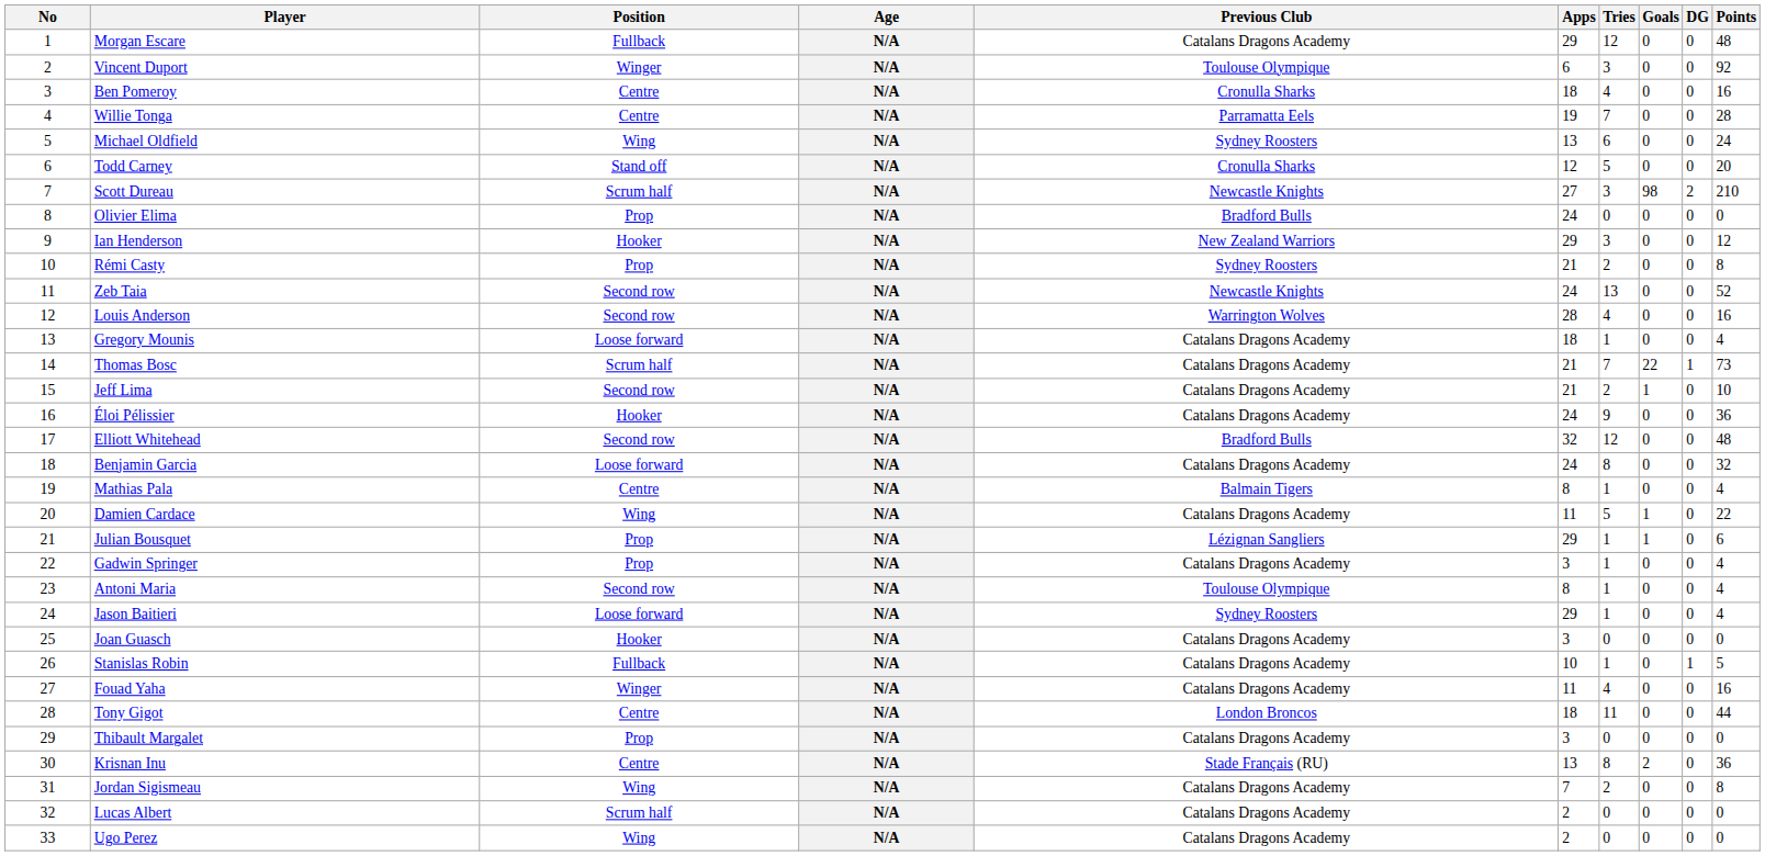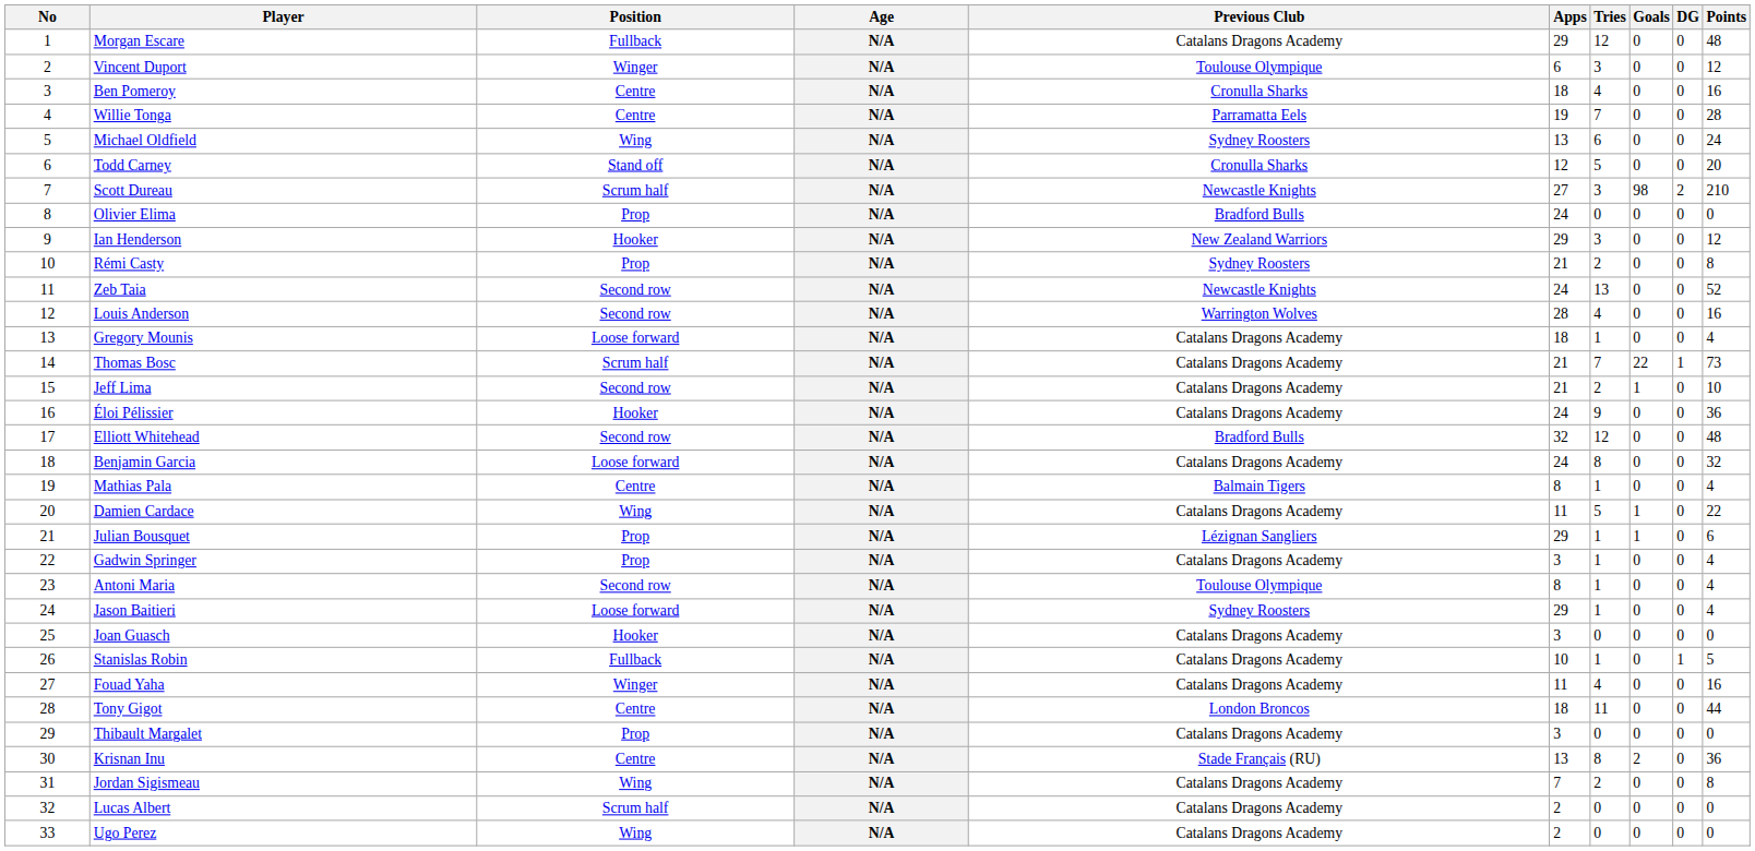 <table class="wikitable sortable" width="100%" style="font-size:85%">
 <tr bgcolor="#efefef">
 </tr>
 <tr bgcolor="#efefef">
 <th>No</th>
 <th>Player</th>
 <th>Position</th>
 <th>Age</th>
 <th>Previous Club</th>
 <th width="20">Apps</th>
 <th width="20">Tries</th>
 <th width="20">Goals</th>
 <th width="20">DG</th>
 <th width="20">Points</th>
 </tr>
 <tr bgcolor=#FFFFFF>
 <td align=center>1</td>
 <td><a href='#'>Morgan Escare</a></td>
 <td align=center><a href='#'>Fullback</a></td>
 <th width=10%>N/A</th>
 <td align=center>Catalans Dragons Academy</td>
 <td align=centre>29</td>
 <td align=centre>12</td>
 <td align=centre>0</td>
 <td align=centre>0</td>
 <td align=centre>48</td>
 </tr>
 <tr bgcolor=#FFFFFF>
 <td align=center>2</td>
 <td><a href='#'>Vincent Duport</a></td>
 <td align=center><a href='#'>Winger</a></td>
 <th width=10%>N/A</th>
 <td align=center><a href='#'>Toulouse Olympique</a></td>
 <td align=centre>6</td>
 <td align=centre>3</td>
 <td align=centre>0</td>
 <td align=centre>0</td>
-<td align=centre>92</td>
+<td align=centre>12</td>
 </tr>
 <tr bgcolor=#FFFFFF>
 <td align=center>3</td>
 <td><a href='#'>Ben Pomeroy</a></td>
 <td align=center><a href='#'>Centre</a></td>
 <th width=10%>N/A</th>
 <td align=center><a href='#'>Cronulla Sharks</a></td>
 <td align=centre>18</td>
 <td align=centre>4</td>
 <td align=centre>0</td>
 <td align=centre>0</td>
 <td align=centre>16</td>
 </tr>
 <tr bgcolor=#FFFFFF>
 <td align=center>4</td>
 <td><a href='#'>Willie Tonga</a></td>
 <td align=center><a href='#'>Centre</a></td>
 <th width=10%>N/A</th>
 <td align=center><a href='#'>Parramatta Eels</a></td>
 <td align=centre>19</td>
 <td align=centre>7</td>
 <td align=centre>0</td>
 <td align=centre>0</td>
 <td align=centre>28</td>
 </tr>
 <tr bgcolor=#FFFFFF>
 <td align=center>5</td>
 <td><a href='#'>Michael Oldfield</a></td>
 <td align=center><a href='#'>Wing</a></td>
 <th width=10%>N/A</th>
 <td align=center><a href='#'>Sydney Roosters</a></td>
 <td align=centre>13</td>
 <td align=centre>6</td>
 <td align=centre>0</td>
 <td align=centre>0</td>
 <td align=centre>24</td>
 </tr>
 <tr bgcolor=#FFFFFF>
 <td align=center>6</td>
 <td><a href='#'>Todd Carney</a></td>
 <td align=center><a href='#'>Stand off</a></td>
 <th width=10%>N/A</th>
 <td align=center><a href='#'>Cronulla Sharks</a></td>
 <td align=centre>12</td>
 <td align=centre>5</td>
 <td align=centre>0</td>
 <td align=centre>0</td>
 <td align=centre>20</td>
 </tr>
 <tr bgcolor=#FFFFFF>
 <td align=center>7</td>
 <td><a href='#'>Scott Dureau</a></td>
 <td align=center><a href='#'>Scrum half</a></td>
 <th width=10%>N/A</th>
 <td align=center><a href='#'>Newcastle Knights</a></td>
 <td align=centre>27</td>
 <td align=centre>3</td>
 <td align=centre>98</td>
 <td align=centre>2</td>
 <td align=centre>210</td>
 </tr>
 <tr bgcolor=#FFFFFF>
 <td align=center>8</td>
 <td><a href='#'>Olivier Elima</a></td>
 <td align=center><a href='#'>Prop</a></td>
 <th width=10%>N/A</th>
 <td align=center><a href='#'>Bradford Bulls</a></td>
 <td align=centre>24</td>
 <td align=centre>0</td>
 <td align=centre>0</td>
 <td align=centre>0</td>
 <td align=centre>0</td>
 </tr>
 <tr bgcolor=#FFFFFF>
 <td align=center>9</td>
 <td><a href='#'>Ian Henderson</a></td>
 <td align=center><a href='#'>Hooker</a></td>
 <th width=10%>N/A</th>
 <td align=center><a href='#'>New Zealand Warriors</a></td>
 <td align=centre>29</td>
 <td align=centre>3</td>
 <td align=centre>0</td>
 <td align=centre>0</td>
 <td align=centre>12</td>
 </tr>
 <tr bgcolor=#FFFFFF>
 <td align=center>10</td>
 <td><a href='#'>Rémi Casty</a></td>
 <td align=center><a href='#'>Prop</a></td>
 <th width=10%>N/A</th>
 <td align=center><a href='#'>Sydney Roosters</a></td>
 <td align=centre>21</td>
 <td align=centre>2</td>
 <td align=centre>0</td>
 <td align=centre>0</td>
 <td align=centre>8</td>
 </tr>
 <tr bgcolor=#FFFFFF>
 <td align=center>11</td>
 <td><a href='#'>Zeb Taia</a></td>
 <td align=center><a href='#'>Second row</a></td>
 <th width=10%>N/A</th>
 <td align=center><a href='#'>Newcastle Knights</a></td>
 <td align=centre>24</td>
 <td align=centre>13</td>
 <td align=centre>0</td>
 <td align=centre>0</td>
 <td align=centre>52</td>
 </tr>
 <tr bgcolor=#FFFFFF>
 <td align=center>12</td>
 <td><a href='#'>Louis Anderson</a></td>
 <td align=center><a href='#'>Second row</a></td>
 <th width=10%>N/A</th>
 <td align=center><a href='#'>Warrington Wolves</a></td>
 <td align=centre>28</td>
 <td align=centre>4</td>
 <td align=centre>0</td>
 <td align=centre>0</td>
 <td align=centre>16</td>
 </tr>
 <tr bgcolor=#FFFFFF>
 <td align=center>13</td>
 <td><a href='#'>Gregory Mounis</a></td>
 <td align=center><a href='#'>Loose forward</a></td>
 <th width=10%>N/A</th>
 <td align=center>Catalans Dragons Academy</td>
 <td align=centre>18</td>
 <td align=centre>1</td>
 <td align=centre>0</td>
 <td align=centre>0</td>
 <td align=centre>4</td>
 </tr>
 <tr bgcolor=#FFFFFF>
 <td align=center>14</td>
 <td><a href='#'>Thomas Bosc</a></td>
 <td align=center><a href='#'>Scrum half</a></td>
 <th width=10%>N/A</th>
 <td align=center>Catalans Dragons Academy</td>
 <td align=centre>21</td>
 <td align=centre>7</td>
 <td align=centre>22</td>
 <td align=centre>1</td>
 <td align=centre>73</td>
 </tr>
 <tr bgcolor=#FFFFFF>
 <td align=center>15</td>
 <td><a href='#'>Jeff Lima</a></td>
 <td align=center><a href='#'>Second row</a></td>
 <th width=10%>N/A</th>
 <td align=center>Catalans Dragons Academy</td>
 <td align=centre>21</td>
 <td align=centre>2</td>
 <td align=centre>1</td>
 <td align=centre>0</td>
 <td align=centre>10</td>
 </tr>
 <tr bgcolor=#FFFFFF>
 <td align=center>16</td>
 <td><a href='#'>Éloi Pélissier</a></td>
 <td align=center><a href='#'>Hooker</a></td>
 <th width=10%>N/A</th>
 <td align=center>Catalans Dragons Academy</td>
 <td align=centre>24</td>
 <td align=centre>9</td>
 <td align=centre>0</td>
 <td align=centre>0</td>
 <td align=centre>36</td>
 </tr>
 <tr bgcolor=#FFFFFF>
 <td align=center>17</td>
 <td><a href='#'>Elliott Whitehead</a></td>
 <td align=center><a href='#'>Second row</a></td>
 <th width=10%>N/A</th>
 <td align=center><a href='#'>Bradford Bulls</a></td>
 <td align=centre>32</td>
 <td align=centre>12</td>
 <td align=centre>0</td>
 <td align=centre>0</td>
 <td align=centre>48</td>
 </tr>
 <tr bgcolor=#FFFFFF>
 <td align=center>18</td>
 <td><a href='#'>Benjamin Garcia</a></td>
 <td align=center><a href='#'>Loose forward</a></td>
 <th width=10%>N/A</th>
 <td align=center>Catalans Dragons Academy</td>
 <td align=centre>24</td>
 <td align=centre>8</td>
 <td align=centre>0</td>
 <td align=centre>0</td>
 <td align=centre>32</td>
 </tr>
 <tr bgcolor=#FFFFFF>
 <td align=center>19</td>
 <td><a href='#'>Mathias Pala</a></td>
 <td align=center><a href='#'>Centre</a></td>
 <th width=10%>N/A</th>
 <td align=center><a href='#'>Balmain Tigers</a></td>
 <td align=centre>8</td>
 <td align=centre>1</td>
 <td align=centre>0</td>
 <td align=centre>0</td>
 <td align=centre>4</td>
 </tr>
 <tr bgcolor=#FFFFFF>
 <td align=center>20</td>
 <td><a href='#'>Damien Cardace</a></td>
 <td align=center><a href='#'>Wing</a></td>
 <th width=10%>N/A</th>
 <td align=center>Catalans Dragons Academy</td>
 <td align=centre>11</td>
 <td align=centre>5</td>
 <td align=centre>1</td>
 <td align=centre>0</td>
 <td align=centre>22</td>
 </tr>
 <tr bgcolor=#FFFFFF>
 <td align=center>21</td>
 <td><a href='#'>Julian Bousquet</a></td>
 <td align=center><a href='#'>Prop</a></td>
 <th width=10%>N/A</th>
 <td align=center><a href='#'>Lézignan Sangliers</a></td>
 <td align=centre>29</td>
 <td align=centre>1</td>
 <td align=centre>1</td>
 <td align=centre>0</td>
 <td align=centre>6</td>
 </tr>
 <tr bgcolor=#FFFFFF>
 <td align=center>22</td>
 <td><a href='#'>Gadwin Springer</a></td>
 <td align=center><a href='#'>Prop</a></td>
 <th width=10%>N/A</th>
 <td align=center>Catalans Dragons Academy</td>
 <td align=centre>3</td>
 <td align=centre>1</td>
 <td align=centre>0</td>
 <td align=centre>0</td>
 <td align=centre>4</td>
 </tr>
 <tr bgcolor=#FFFFFF>
 <td align=center>23</td>
 <td><a href='#'>Antoni Maria</a></td>
 <td align=center><a href='#'>Second row</a></td>
 <th width=10%>N/A</th>
 <td align=center><a href='#'>Toulouse Olympique</a></td>
 <td align=centre>8</td>
 <td align=centre>1</td>
 <td align=centre>0</td>
 <td align=centre>0</td>
 <td align=centre>4</td>
 </tr>
 <tr bgcolor=#FFFFFF>
 <td align=center>24</td>
 <td><a href='#'>Jason Baitieri</a></td>
 <td align=center><a href='#'>Loose forward</a></td>
 <th width=10%>N/A</th>
 <td align=center><a href='#'>Sydney Roosters</a></td>
 <td align=centre>29</td>
 <td align=centre>1</td>
 <td align=centre>0</td>
 <td align=centre>0</td>
 <td align=centre>4</td>
 </tr>
 <tr bgcolor=#FFFFFF>
 <td align=center>25</td>
 <td><a href='#'>Joan Guasch</a></td>
 <td align=center><a href='#'>Hooker</a></td>
 <th width=10%>N/A</th>
 <td align=center>Catalans Dragons Academy</td>
 <td align=centre>3</td>
 <td align=centre>0</td>
 <td align=centre>0</td>
 <td align=centre>0</td>
 <td align=centre>0</td>
 </tr>
 <tr bgcolor=#FFFFFF>
 <td align=center>26</td>
 <td><a href='#'>Stanislas Robin</a></td>
 <td align=center><a href='#'>Fullback</a></td>
 <th width=10%>N/A</th>
 <td align=center>Catalans Dragons Academy</td>
 <td align=centre>10</td>
 <td align=centre>1</td>
 <td align=centre>0</td>
 <td align=centre>1</td>
 <td align=centre>5</td>
 </tr>
 <tr bgcolor=#FFFFFF>
 <td align=center>27</td>
 <td><a href='#'>Fouad Yaha</a></td>
 <td align=center><a href='#'>Winger</a></td>
 <th width=10%>N/A</th>
 <td align=center>Catalans Dragons Academy</td>
 <td align=centre>11</td>
 <td align=centre>4</td>
 <td align=centre>0</td>
 <td align=centre>0</td>
 <td align=centre>16</td>
 </tr>
 <tr bgcolor=#FFFFFF>
 <td align=center>28</td>
 <td><a href='#'>Tony Gigot</a></td>
 <td align=center><a href='#'>Centre</a></td>
 <th width=10%>N/A</th>
 <td align=center><a href='#'>London Broncos</a></td>
 <td align=centre>18</td>
 <td align=centre>11</td>
 <td align=centre>0</td>
 <td align=centre>0</td>
 <td align=centre>44</td>
 </tr>
 <tr bgcolor=#FFFFFF>
 <td align=center>29</td>
 <td><a href='#'>Thibault Margalet</a></td>
 <td align=center><a href='#'>Prop</a></td>
 <th width=10%>N/A</th>
 <td align=center>Catalans Dragons Academy</td>
 <td align=centre>3</td>
 <td align=centre>0</td>
 <td align=centre>0</td>
 <td align=centre>0</td>
 <td align=centre>0</td>
 </tr>
 <tr bgcolor=#FFFFFF>
 <td align=center>30</td>
 <td><a href='#'>Krisnan Inu</a></td>
 <td align=center><a href='#'>Centre</a></td>
 <th width=10%>N/A</th>
 <td align=center><a href='#'>Stade Français</a> (RU)</td>
 <td align=centre>13</td>
 <td align=centre>8</td>
 <td align=centre>2</td>
 <td align=centre>0</td>
 <td align=centre>36</td>
 </tr>
 <tr bgcolor=#FFFFFF>
 <td align=center>31</td>
 <td><a href='#'>Jordan Sigismeau</a></td>
 <td align=center><a href='#'>Wing</a></td>
 <th width=10%>N/A</th>
 <td align=center>Catalans Dragons Academy</td>
 <td align=centre>7</td>
 <td align=centre>2</td>
 <td align=centre>0</td>
 <td align=centre>0</td>
 <td align=centre>8</td>
 </tr>
 <tr bgcolor=#FFFFFF>
 <td align=center>32</td>
 <td><a href='#'>Lucas Albert</a></td>
 <td align=center><a href='#'>Scrum half</a></td>
 <th width=10%>N/A</th>
 <td align=center>Catalans Dragons Academy</td>
 <td align=centre>2</td>
 <td align=centre>0</td>
 <td align=centre>0</td>
 <td align=centre>0</td>
 <td align=centre>0</td>
 </tr>
 <tr bgcolor=#FFFFFF>
 <td align=center>33</td>
 <td><a href='#'>Ugo Perez</a></td>
 <td align=center><a href='#'>Wing</a></td>
 <th width=10%>N/A</th>
 <td align=center>Catalans Dragons Academy</td>
 <td align=centre>2</td>
 <td align=centre>0</td>
 <td align=centre>0</td>
 <td align=centre>0</td>
 <td align=centre>0</td>
 </tr>
 </table>
